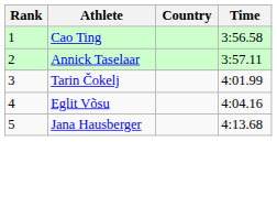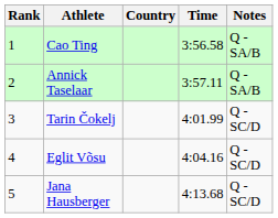 <table class="wikitable" width=50%>
 <tr>
 <th>Rank</th>
 <th>Athlete</th>
 <th>Country</th>
 <th>Time</th>
+<th>Notes</th>
 </tr>
 <tr bgcolor=ccffcc>
 <td>1</td>
 <td><a href='#'>Cao Ting</a></td>
 <td></td>
 <td>3:56.58</td>
+<td>Q - SA/B</td>
 </tr>
 <tr bgcolor=ccffcc>
 <td>2</td>
 <td><a href='#'>Annick Taselaar</a></td>
 <td></td>
 <td>3:57.11</td>
+<td>Q - SA/B</td>
 </tr>
 <tr>
 <td>3</td>
 <td><a href='#'>Tarin Čokelj</a></td>
 <td></td>
 <td>4:01.99</td>
+<td>Q - SC/D</td>
 </tr>
 <tr>
 <td>4</td>
 <td><a href='#'>Eglit Võsu</a></td>
 <td></td>
 <td>4:04.16</td>
+<td>Q - SC/D</td>
 </tr>
 <tr>
 <td>5</td>
 <td><a href='#'>Jana Hausberger</a></td>
 <td></td>
 <td>4:13.68</td>
+<td>Q - SC/D</td>
 </tr>
 </table>
